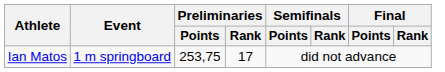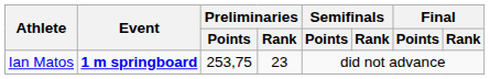 <table class="wikitable" style="font-size:90%">
 <tr>
 <th rowspan="2">Athlete</th>
 <th rowspan="2">Event</th>
 <th colspan=2>Preliminaries</th>
 <th colspan=2>Semifinals</th>
 <th colspan=2>Final</th>
 </tr>
 <tr style="font-size:95%">
 <th>Points</th>
 <th>Rank</th>
 <th>Points</th>
 <th>Rank</th>
 <th>Points</th>
 <th>Rank</th>
 </tr>
 <tr align=center>
 <td align=left><a href='#'>Ian Matos</a></td>
-<td align=left><a href='#'>1 m springboard</a></td>
+<td align=left><strong><a href='#'>1 m springboard</a></strong></td>
 <td>253,75</td>
-<td>17</td>
+<td>23</td>
 <td colspan=4>did not advance</td>
 </tr>
 </table>
